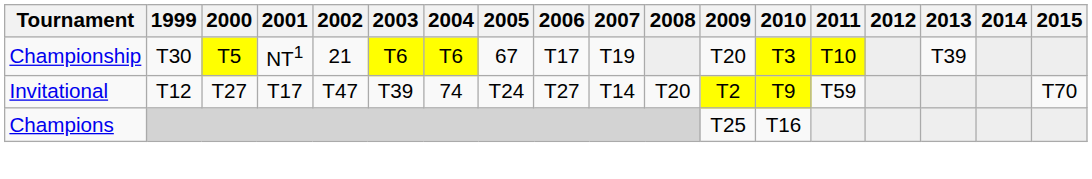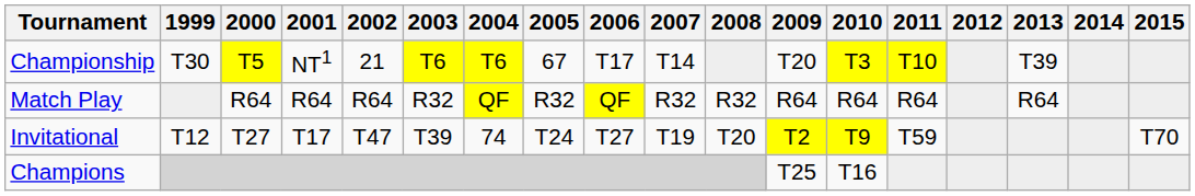 <table class="wikitable" style="text-align:center;">
 <tr>
 <th>Tournament</th>
 <th>1999</th>
 <th>2000</th>
 <th>2001</th>
 <th>2002</th>
 <th>2003</th>
 <th>2004</th>
 <th>2005</th>
 <th>2006</th>
 <th>2007</th>
 <th>2008</th>
 <th>2009</th>
 <th>2010</th>
 <th>2011</th>
 <th>2012</th>
 <th>2013</th>
 <th>2014</th>
 <th>2015</th>
 </tr>
 <tr>
 <td align="left"><a href='#'>Championship</a></td>
 <td>T30</td>
 <td style="background:yellow;">T5</td>
 <td>NT<sup>1</sup></td>
 <td>21</td>
 <td style="background:yellow;">T6</td>
 <td style="background:yellow;">T6</td>
 <td>67</td>
 <td>T17</td>
-<td>T19</td>
+<td>T14</td>
 <td style="background:#eeeeee;"></td>
 <td>T20</td>
 <td style="background:yellow;">T3</td>
 <td style="background:yellow;">T10</td>
 <td style="background:#eeeeee;"></td>
 <td>T39</td>
+<td style="background:#eeeeee;"></td>
+<td style="background:#eeeeee;"></td>
+</tr>
+<tr>
+<td align="left"><a href='#'>Match Play</a></td>
+<td style="background:#eeeeee;"></td>
+<td>R64</td>
+<td>R64</td>
+<td>R64</td>
+<td>R32</td>
+<td style="background:yellow;">QF</td>
+<td>R32</td>
+<td style="background:yellow;">QF</td>
+<td>R32</td>
+<td>R32</td>
+<td>R64</td>
+<td>R64</td>
+<td>R64</td>
+<td style="background:#eeeeee;"></td>
+<td>R64</td>
 <td style="background:#eeeeee;"></td>
 <td style="background:#eeeeee;"></td>
 </tr>
 <tr>
 <td align="left"><a href='#'>Invitational</a></td>
 <td>T12</td>
 <td>T27</td>
 <td>T17</td>
 <td>T47</td>
 <td>T39</td>
 <td>74</td>
 <td>T24</td>
 <td>T27</td>
-<td>T14</td>
+<td>T19</td>
 <td>T20</td>
 <td style="background:yellow;">T2</td>
 <td style="background:yellow;">T9</td>
 <td>T59</td>
 <td style="background:#eeeeee;"></td>
 <td style="background:#eeeeee;"></td>
 <td style="background:#eeeeee;"></td>
 <td>T70</td>
 </tr>
 <tr>
 <td align="left"><a href='#'>Champions</a></td>
 <td colspan=10 style="background:#D3D3D3;"></td>
 <td>T25</td>
 <td>T16</td>
 <td style="background:#eeeeee;"></td>
 <td style="background:#eeeeee;"></td>
 <td style="background:#eeeeee;"></td>
 <td style="background:#eeeeee;"></td>
 <td style="background:#eeeeee;"></td>
 </tr>
 </table>
